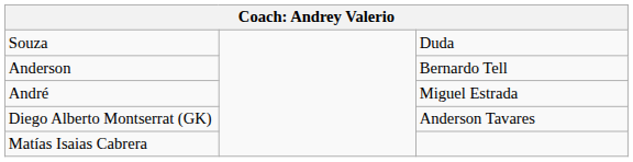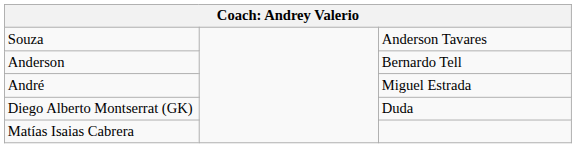 <table class="wikitable"  style="margin:1em auto;">
 <tr>
 <th width="750" colspan="3"><strong>Coach: Andrey Valerio</strong></th>
 </tr>
 <tr>
 <td width="250"> Souza</td>
 <td width="250" rowspan="6"></td>
-<td width="250"> Duda</td>
+<td width="250"> Anderson Tavares</td>
 </tr>
 <tr>
 <td width="250"> Anderson</td>
 <td width="250"> Bernardo Tell</td>
 </tr>
 <tr>
 <td width="250"> André</td>
 <td width="250"> Miguel Estrada</td>
 </tr>
 <tr>
 <td width="250"> Diego Alberto Montserrat (GK)</td>
-<td width="250"> Anderson Tavares</td>
+<td width="250"> Duda</td>
 </tr>
 <tr>
 <td width="250"> Matías Isaias Cabrera</td>
 <td width="250"></td>
 </tr>
 </table>
